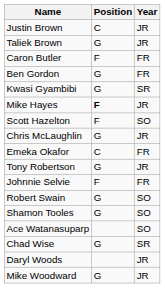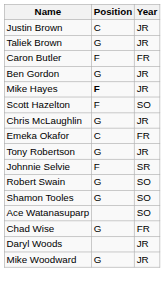 <table class="wikitable" border="1">
 <tr>
 <th>Name</th>
 <th>Position</th>
 <th>Year</th>
 </tr>
 <tr>
 <td>Justin Brown</td>
 <td>C</td>
 <td>JR</td>
 </tr>
 <tr>
 <td>Taliek Brown</td>
 <td>G</td>
 <td>JR</td>
 </tr>
 <tr>
 <td>Caron Butler</td>
 <td>F</td>
 <td>FR</td>
 </tr>
 <tr>
 <td>Ben Gordon</td>
 <td>G</td>
-<td>FR</td>
-</tr>
-<tr>
-<td>Kwasi Gyambibi</td>
-<td>G</td>
-<td>SR</td>
+<td>JR</td>
 </tr>
 <tr>
 <td>Mike Hayes</td>
 <td><strong>F</strong></td>
 <td>JR</td>
 </tr>
 <tr>
 <td>Scott Hazelton</td>
 <td>F</td>
 <td>SO</td>
 </tr>
 <tr>
 <td>Chris McLaughlin</td>
 <td>G</td>
 <td>JR</td>
 </tr>
 <tr>
 <td>Emeka Okafor</td>
 <td>C</td>
 <td>FR</td>
 </tr>
 <tr>
 <td>Tony Robertson</td>
 <td>G</td>
 <td>JR</td>
 </tr>
 <tr>
 <td>Johnnie Selvie</td>
 <td>F</td>
-<td>FR</td>
+<td>SR</td>
 </tr>
 <tr>
 <td>Robert Swain</td>
 <td>G</td>
 <td>SO</td>
 </tr>
 <tr>
 <td>Shamon Tooles</td>
 <td>G</td>
 <td>SO</td>
 </tr>
 <tr>
 <td>Ace Watanasuparp</td>
 <td></td>
 <td>SO</td>
 </tr>
 <tr>
 <td>Chad Wise</td>
 <td>G</td>
-<td>SR</td>
+<td>FR</td>
 </tr>
 <tr>
 <td>Daryl Woods</td>
 <td></td>
 <td>JR</td>
 </tr>
 <tr>
 <td>Mike Woodward</td>
 <td>G</td>
 <td>JR</td>
 </tr>
 </table>
